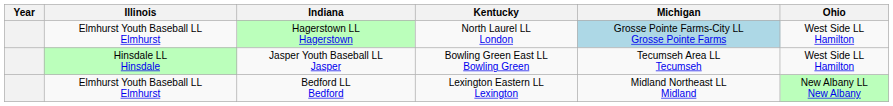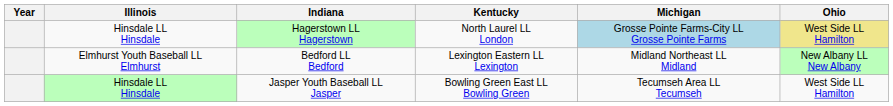 <table class="wikitable sticky-header" width="100%" style="font-size:90%; text-align:center;">
 <tr>
 <th scope="col" width="50">Year</th>
 <th scope="col"> Illinois</th>
 <th scope="col"> Indiana</th>
 <th scope="col"> Kentucky</th>
 <th scope="col"> Michigan</th>
 <th scope="col"> Ohio</th>
 </tr>
 <tr>
 <th scope="row"></th>
-<td>Elmhurst Youth Baseball LL<br><a href='#'>Elmhurst</a></td>
+<td>Hinsdale LL<br><a href='#'>Hinsdale</a></td>
 <td style="background:#bfb;">Hagerstown LL<br><a href='#'>Hagerstown</a></td>
 <td>North Laurel LL<br><a href='#'>London</a></td>
 <td style="background: lightblue;">Grosse Pointe Farms-City LL<br><a href='#'>Grosse Pointe Farms</a></td>
-<td>West Side LL<br><a href='#'>Hamilton</a></td>
+<td style="background: khaki;">West Side LL<br><a href='#'>Hamilton</a></td>
+</tr>
+<tr>
+<th scope="row"></th>
+<td>Elmhurst Youth Baseball LL<br><a href='#'>Elmhurst</a></td>
+<td>Bedford LL<br><a href='#'>Bedford</a></td>
+<td>Lexington Eastern LL<br><a href='#'>Lexington</a></td>
+<td>Midland Northeast LL<br><a href='#'>Midland</a></td>
+<td style="background:#bfb;">New Albany LL<br><a href='#'>New Albany</a></td>
 </tr>
 <tr>
 <th scope="row"></th>
 <td style="background:#bfb;">Hinsdale LL<br><a href='#'>Hinsdale</a></td>
 <td>Jasper Youth Baseball LL<br><a href='#'>Jasper</a></td>
 <td>Bowling Green East LL<br><a href='#'>Bowling Green</a></td>
 <td>Tecumseh Area LL<br><a href='#'>Tecumseh</a></td>
 <td>West Side LL<br><a href='#'>Hamilton</a></td>
 </tr>
-<tr>
-<th scope="row"></th>
-<td>Elmhurst Youth Baseball LL<br><a href='#'>Elmhurst</a></td>
-<td>Bedford LL<br><a href='#'>Bedford</a></td>
-<td>Lexington Eastern LL<br><a href='#'>Lexington</a></td>
-<td>Midland Northeast LL<br><a href='#'>Midland</a></td>
-<td style="background:#bfb;">New Albany LL<br><a href='#'>New Albany</a></td>
-</tr>
 </table>
